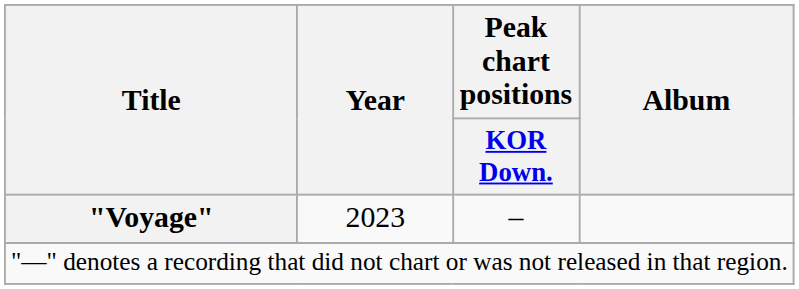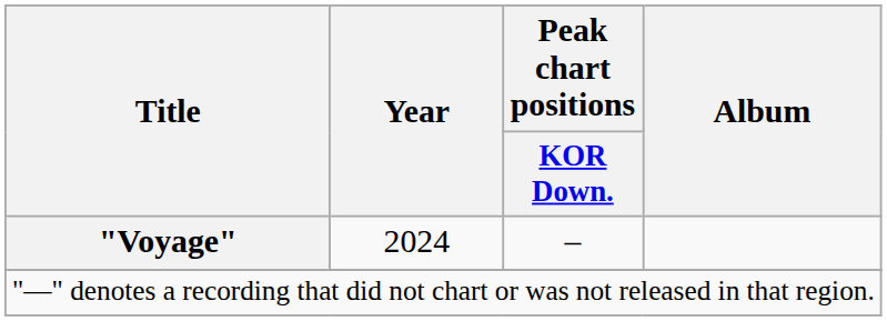 <table class="wikitable plainrowheaders" style="text-align:center">
 <tr>
 <th scope="col" rowspan="2">Title</th>
 <th scope="col" rowspan="2">Year</th>
 <th scope="col" colspan="1">Peak chart positions</th>
 <th scope="col" rowspan="2">Album</th>
 </tr>
 <tr>
 <th scope="col" style="width:3em;font-size:90%;"><a href='#'>KOR<br>Down.</a><br></th>
 </tr>
 <tr>
 <th scope="row">"Voyage"</th>
-<td>2023</td>
+<td>2024</td>
 <td>–</td>
 <td></td>
 </tr>
 <tr>
 </tr>
 <tr>
 <td colspan="4" style="font-size:85%">"—" denotes a recording that did not chart or was not released in that region.</td>
 </tr>
 </table>
